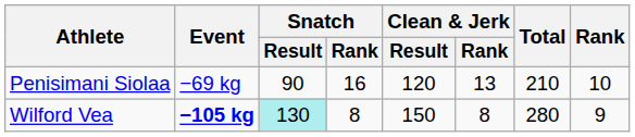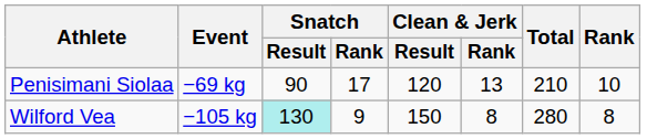 <table class="wikitable" style="font-size:90%">
 <tr>
 <th rowspan=2>Athlete</th>
 <th rowspan=2>Event</th>
 <th colspan="2">Snatch</th>
 <th colspan="2">Clean & Jerk</th>
 <th rowspan="2">Total</th>
 <th rowspan="2">Rank</th>
 </tr>
 <tr style="font-size:95%">
 <th>Result</th>
 <th>Rank</th>
 <th>Result</th>
 <th>Rank</th>
 </tr>
 <tr align=center>
 <td align=left><a href='#'>Penisimani Siolaa</a></td>
 <td align=left><a href='#'>−69 kg</a></td>
 <td>90</td>
-<td>16</td>
+<td>17</td>
 <td>120</td>
 <td>13</td>
 <td>210</td>
 <td>10</td>
 </tr>
 <tr align=center>
 <td align=left><a href='#'>Wilford Vea</a></td>
-<td align=left><strong><a href='#'>−105 kg</a></strong></td>
+<td align=left><a href='#'>−105 kg</a></td>
 <td style="background: paleturquoise;">130</td>
-<td>8</td>
+<td>9</td>
 <td>150</td>
 <td>8</td>
 <td>280</td>
-<td>9</td>
+<td>8</td>
 </tr>
 </table>
